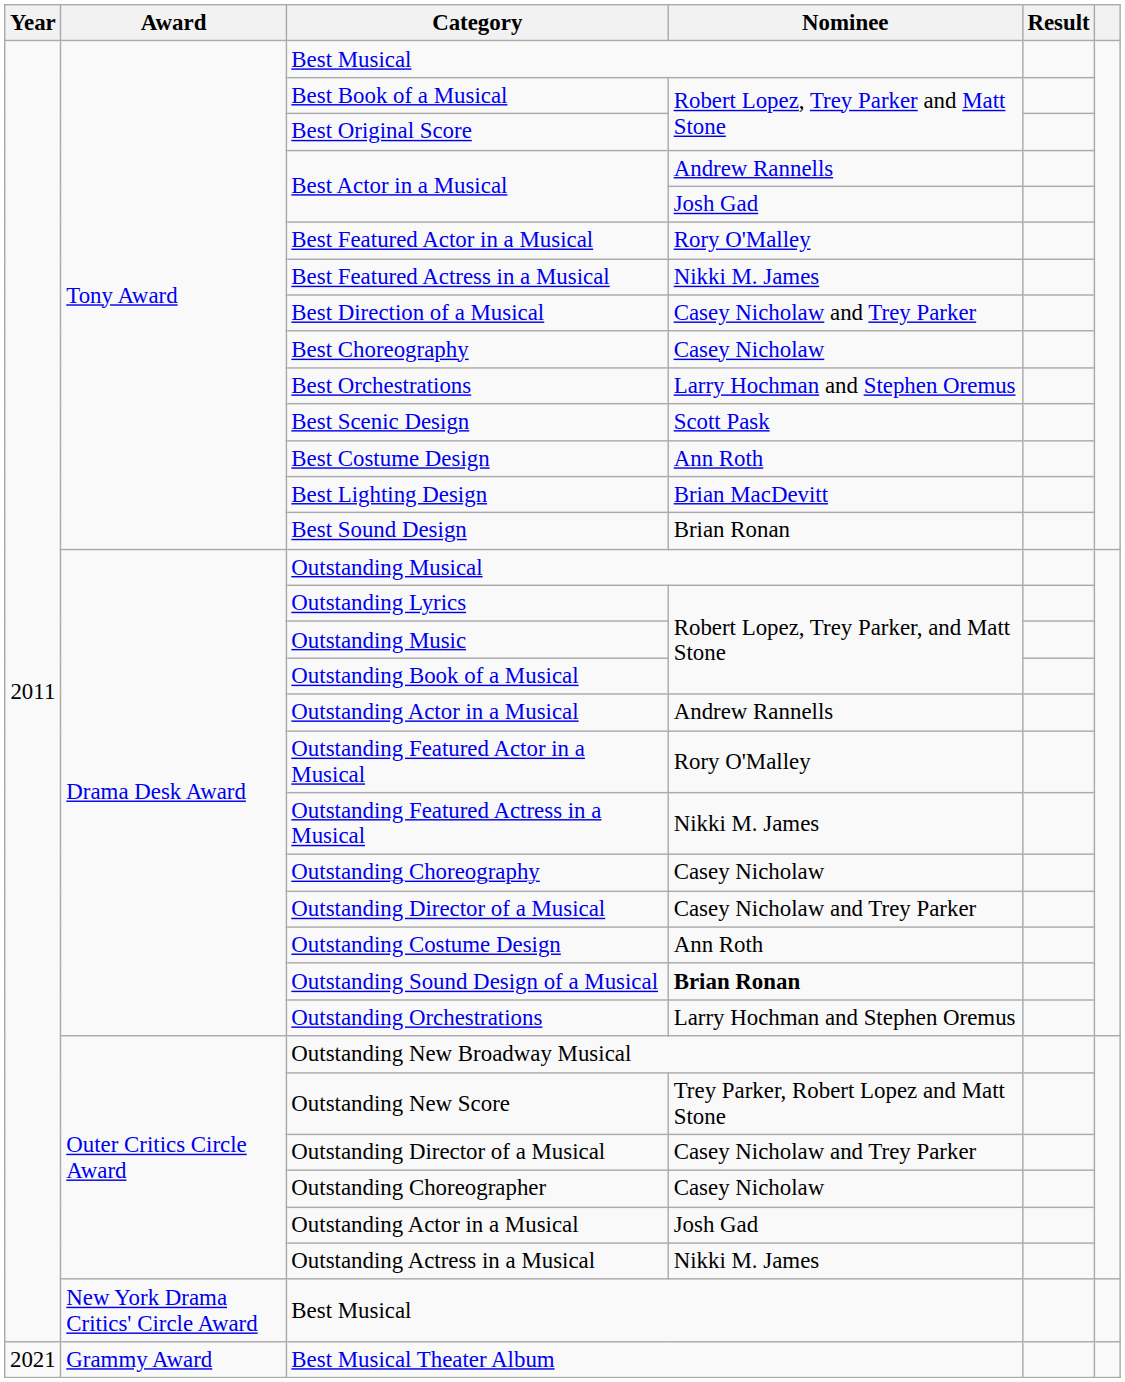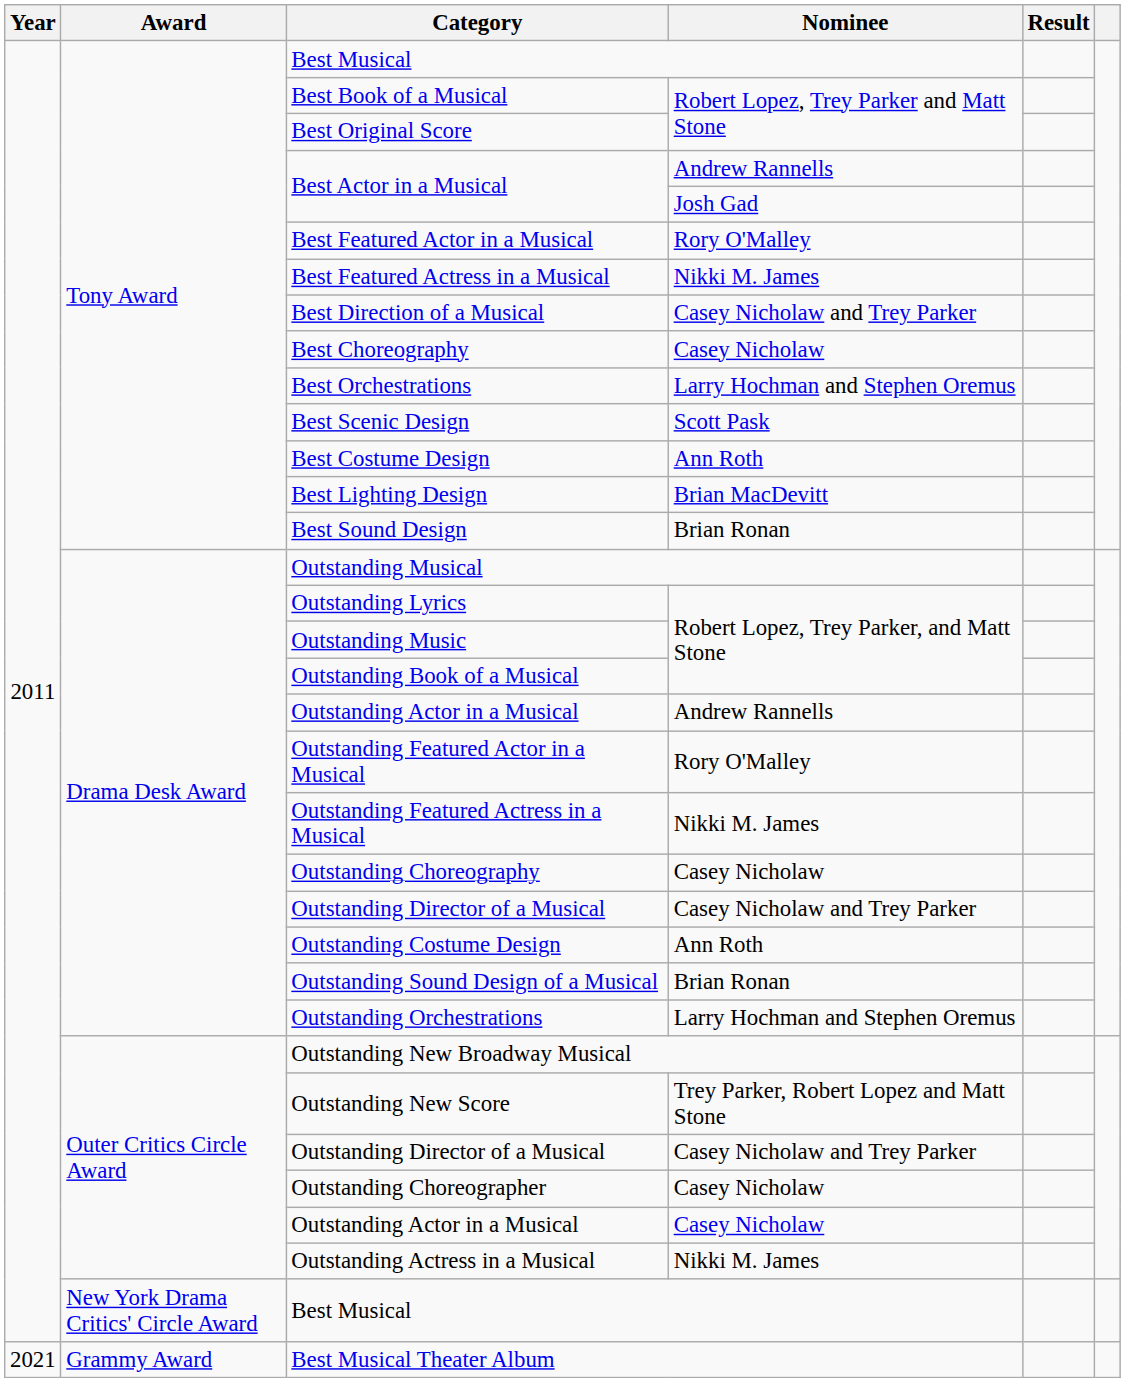 <table class="wikitable">
 <tr style="vertical-align:bottom;">
 <th width="10">Year</th>
 <th width="150">Award</th>
 <th width="260">Category</th>
 <th width="240">Nominee</th>
 <th width="30">Result</th>
 <th width="10"></th>
 </tr>
 <tr>
 <td rowspan="33" style="text-align:center;">2011</td>
 <td rowspan="14"><a href='#'>Tony Award</a></td>
 <td colspan="2"><a href='#'>Best Musical</a></td>
 <td></td>
 <td rowspan="14" style="text-align:center;"></td>
 </tr>
 <tr>
 <td><a href='#'>Best Book of a Musical</a></td>
 <td rowspan="2"><a href='#'>Robert Lopez</a>, <a href='#'>Trey Parker</a> and <a href='#'>Matt Stone</a></td>
 <td></td>
 </tr>
 <tr>
 <td><a href='#'>Best Original Score</a></td>
 <td></td>
 </tr>
 <tr>
 <td rowspan="2"><a href='#'>Best Actor in a Musical</a></td>
 <td><a href='#'>Andrew Rannells</a></td>
 <td></td>
 </tr>
 <tr>
 <td><a href='#'>Josh Gad</a></td>
 <td></td>
 </tr>
 <tr>
 <td><a href='#'>Best Featured Actor in a Musical</a></td>
 <td><a href='#'>Rory O'Malley</a></td>
 <td></td>
 </tr>
 <tr>
 <td><a href='#'>Best Featured Actress in a Musical</a></td>
 <td><a href='#'>Nikki M. James</a></td>
 <td></td>
 </tr>
 <tr>
 <td><a href='#'>Best Direction of a Musical</a></td>
 <td><a href='#'>Casey Nicholaw</a> and <a href='#'>Trey Parker</a></td>
 <td></td>
 </tr>
 <tr>
 <td><a href='#'>Best Choreography</a></td>
 <td><a href='#'>Casey Nicholaw</a></td>
 <td></td>
 </tr>
 <tr>
 <td><a href='#'>Best Orchestrations</a></td>
 <td><a href='#'>Larry Hochman</a> and <a href='#'>Stephen Oremus</a></td>
 <td></td>
 </tr>
 <tr>
 <td><a href='#'>Best Scenic Design</a></td>
 <td><a href='#'>Scott Pask</a></td>
 <td></td>
 </tr>
 <tr>
 <td><a href='#'>Best Costume Design</a></td>
 <td><a href='#'>Ann Roth</a></td>
 <td></td>
 </tr>
 <tr>
 <td><a href='#'>Best Lighting Design</a></td>
 <td><a href='#'>Brian MacDevitt</a></td>
 <td></td>
 </tr>
 <tr>
 <td><a href='#'>Best Sound Design</a></td>
 <td>Brian Ronan</td>
 <td></td>
 </tr>
 <tr>
 <td rowspan="12"><a href='#'>Drama Desk Award</a></td>
 <td colspan="2"><a href='#'>Outstanding Musical</a></td>
 <td></td>
 <td rowspan="12" style="text-align:center;"></td>
 </tr>
 <tr>
 <td><a href='#'>Outstanding Lyrics</a></td>
 <td rowspan="3">Robert Lopez, Trey Parker, and Matt Stone</td>
 <td></td>
 </tr>
 <tr>
 <td><a href='#'>Outstanding Music</a></td>
 <td></td>
 </tr>
 <tr>
 <td><a href='#'>Outstanding Book of a Musical</a></td>
 <td></td>
 </tr>
 <tr>
 <td><a href='#'>Outstanding Actor in a Musical</a></td>
 <td>Andrew Rannells</td>
 <td></td>
 </tr>
 <tr>
 <td><a href='#'>Outstanding Featured Actor in a Musical</a></td>
 <td>Rory O'Malley</td>
 <td></td>
 </tr>
 <tr>
 <td><a href='#'>Outstanding Featured Actress in a Musical</a></td>
 <td>Nikki M. James</td>
 <td></td>
 </tr>
 <tr>
 <td><a href='#'>Outstanding Choreography</a></td>
 <td>Casey Nicholaw</td>
 <td></td>
 </tr>
 <tr>
 <td><a href='#'>Outstanding Director of a Musical</a></td>
 <td>Casey Nicholaw and Trey Parker</td>
 <td></td>
 </tr>
 <tr>
 <td><a href='#'>Outstanding Costume Design</a></td>
 <td>Ann Roth</td>
 <td></td>
 </tr>
 <tr>
 <td><a href='#'>Outstanding Sound Design of a Musical</a></td>
-<td><strong>Brian Ronan</strong></td>
+<td>Brian Ronan</td>
 <td></td>
 </tr>
 <tr>
 <td><a href='#'>Outstanding Orchestrations</a></td>
 <td>Larry Hochman and Stephen Oremus</td>
 <td></td>
 </tr>
 <tr>
 <td rowspan="6"><a href='#'>Outer Critics Circle Award</a></td>
 <td colspan="2">Outstanding New Broadway Musical</td>
 <td></td>
 <td rowspan="6" style="text-align:center;"></td>
 </tr>
 <tr>
 <td>Outstanding New Score</td>
 <td>Trey Parker, Robert Lopez and Matt Stone</td>
 <td></td>
 </tr>
 <tr>
 <td>Outstanding Director of a Musical</td>
 <td>Casey Nicholaw and Trey Parker</td>
 <td></td>
 </tr>
 <tr>
 <td>Outstanding Choreographer</td>
 <td>Casey Nicholaw</td>
 <td></td>
 </tr>
 <tr>
 <td>Outstanding Actor in a Musical</td>
-<td>Josh Gad</td>
+<td><a href='#'>Casey Nicholaw</a></td>
 <td></td>
 </tr>
 <tr>
 <td>Outstanding Actress in a Musical</td>
 <td>Nikki M. James</td>
 <td></td>
 </tr>
 <tr>
 <td><a href='#'>New York Drama Critics' Circle Award</a></td>
 <td colspan="2">Best Musical</td>
 <td></td>
 <td style="text-align:center;"></td>
 </tr>
 <tr>
 <td style="text-align:center;">2021</td>
 <td><a href='#'>Grammy Award</a></td>
 <td colspan="2"><a href='#'>Best Musical Theater Album</a></td>
 <td></td>
 <td style="text-align:center;"></td>
 </tr>
 </table>
